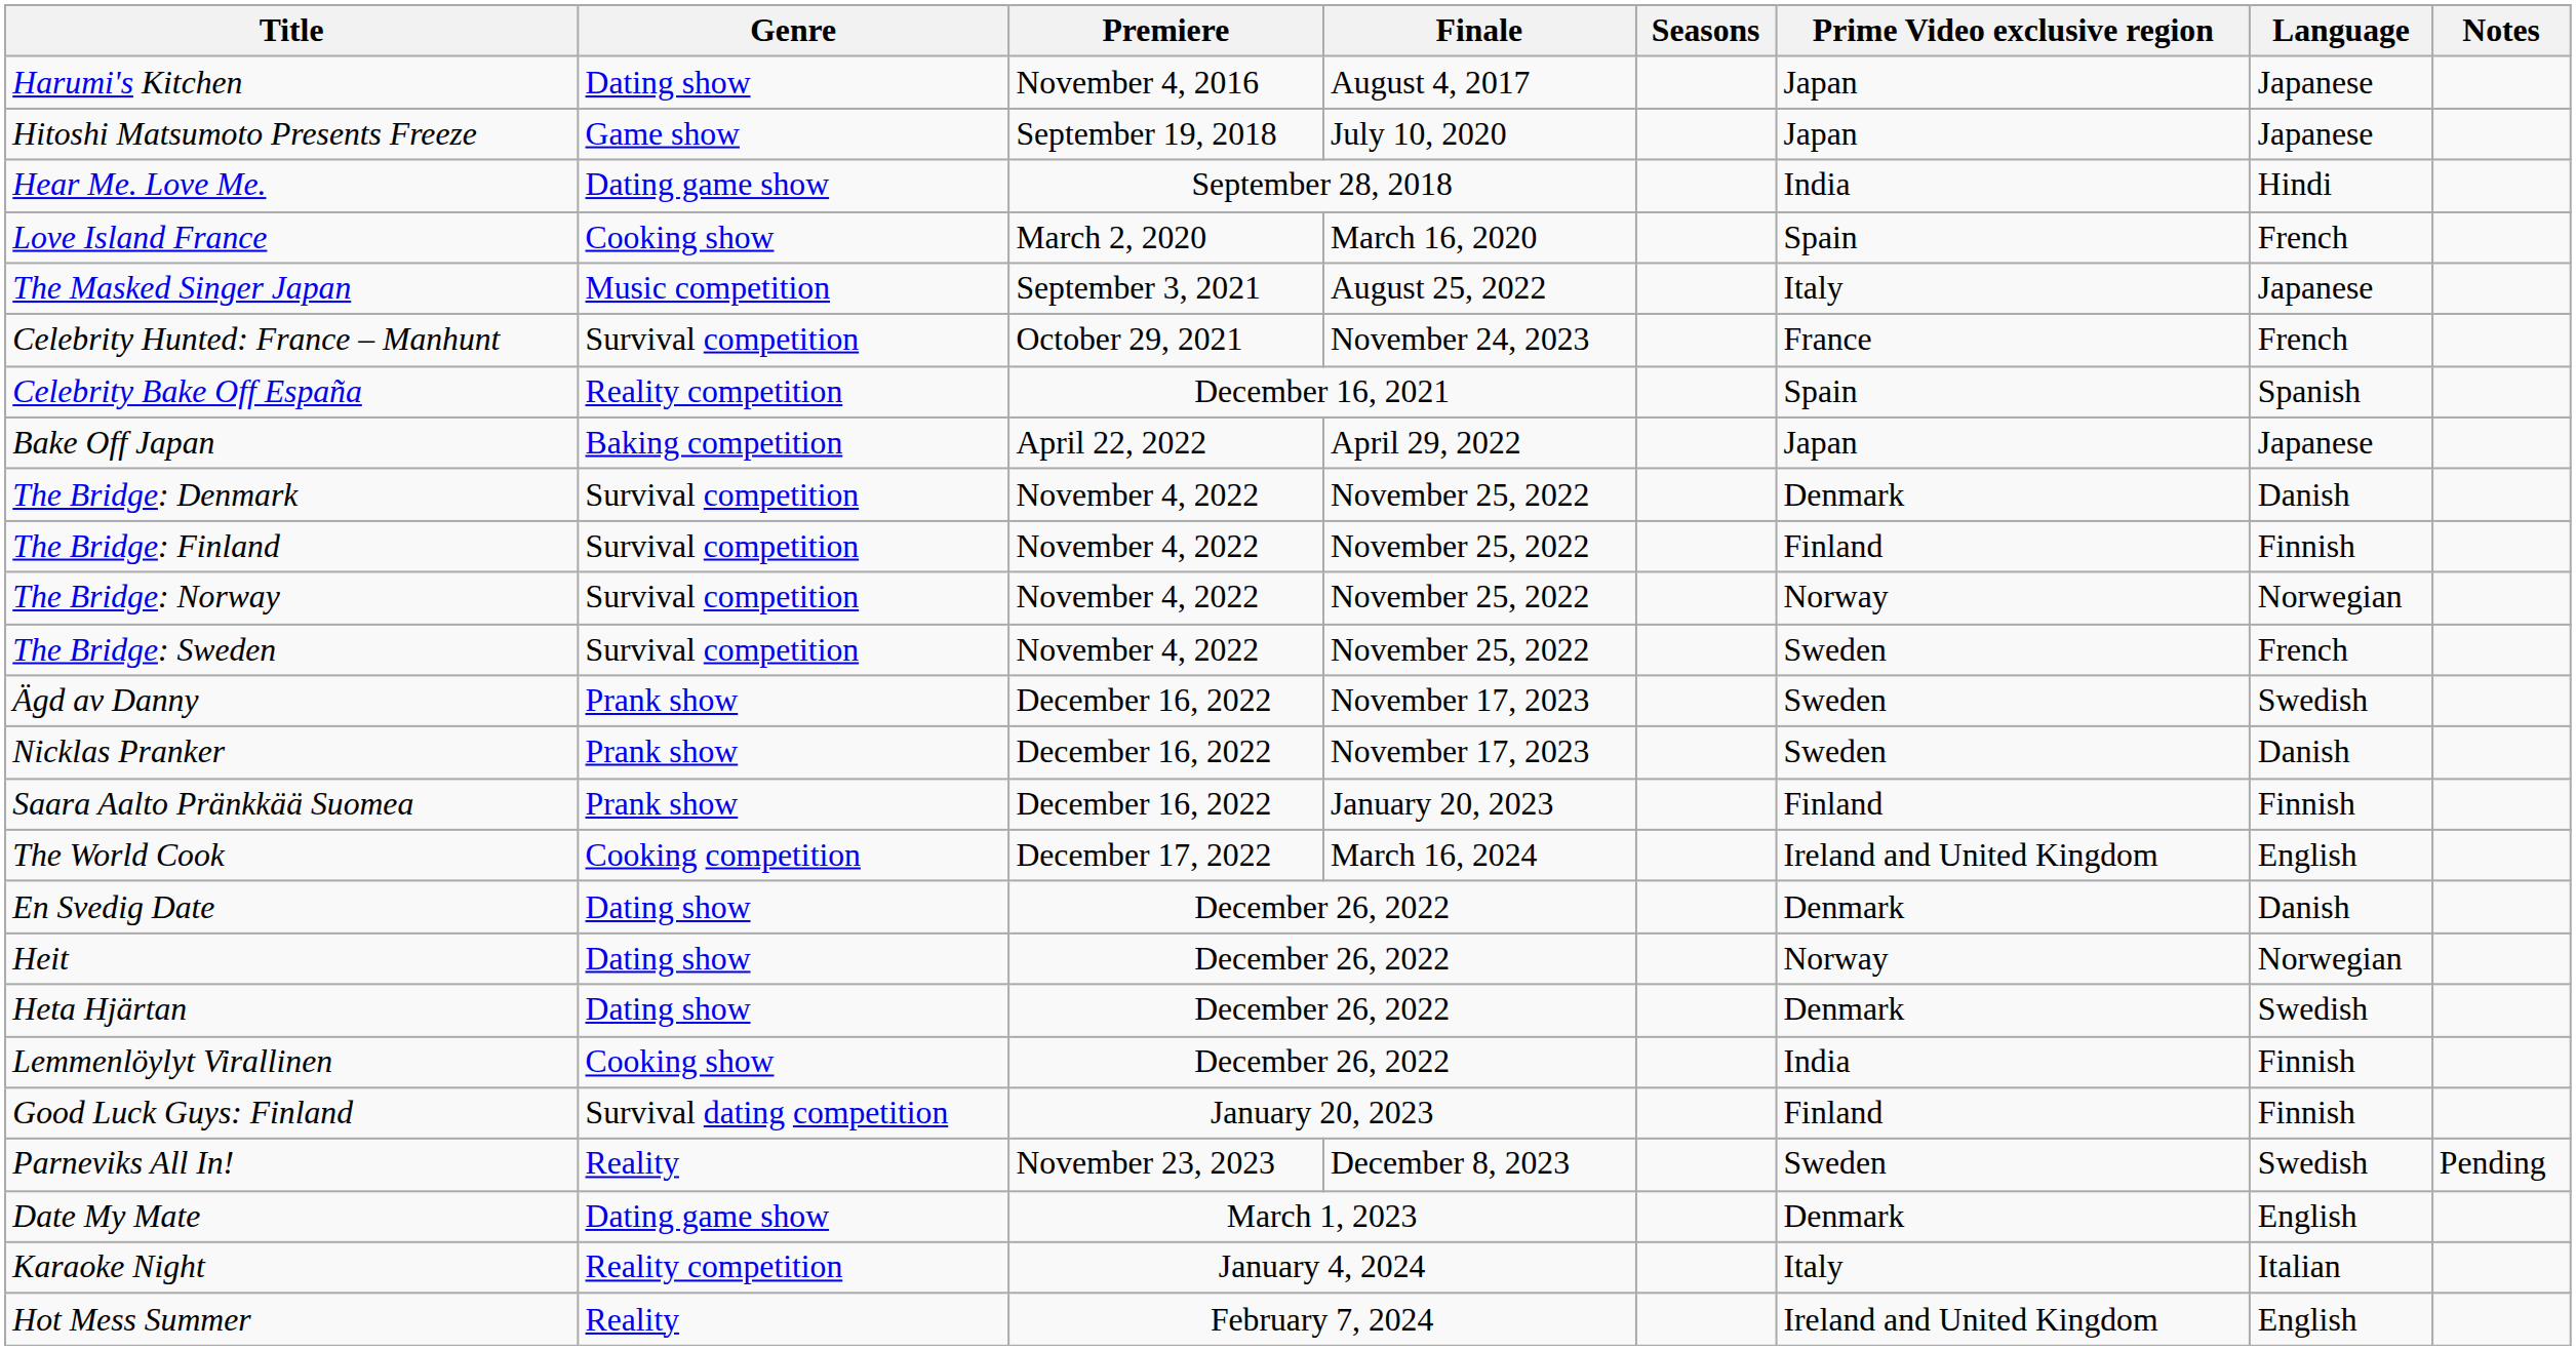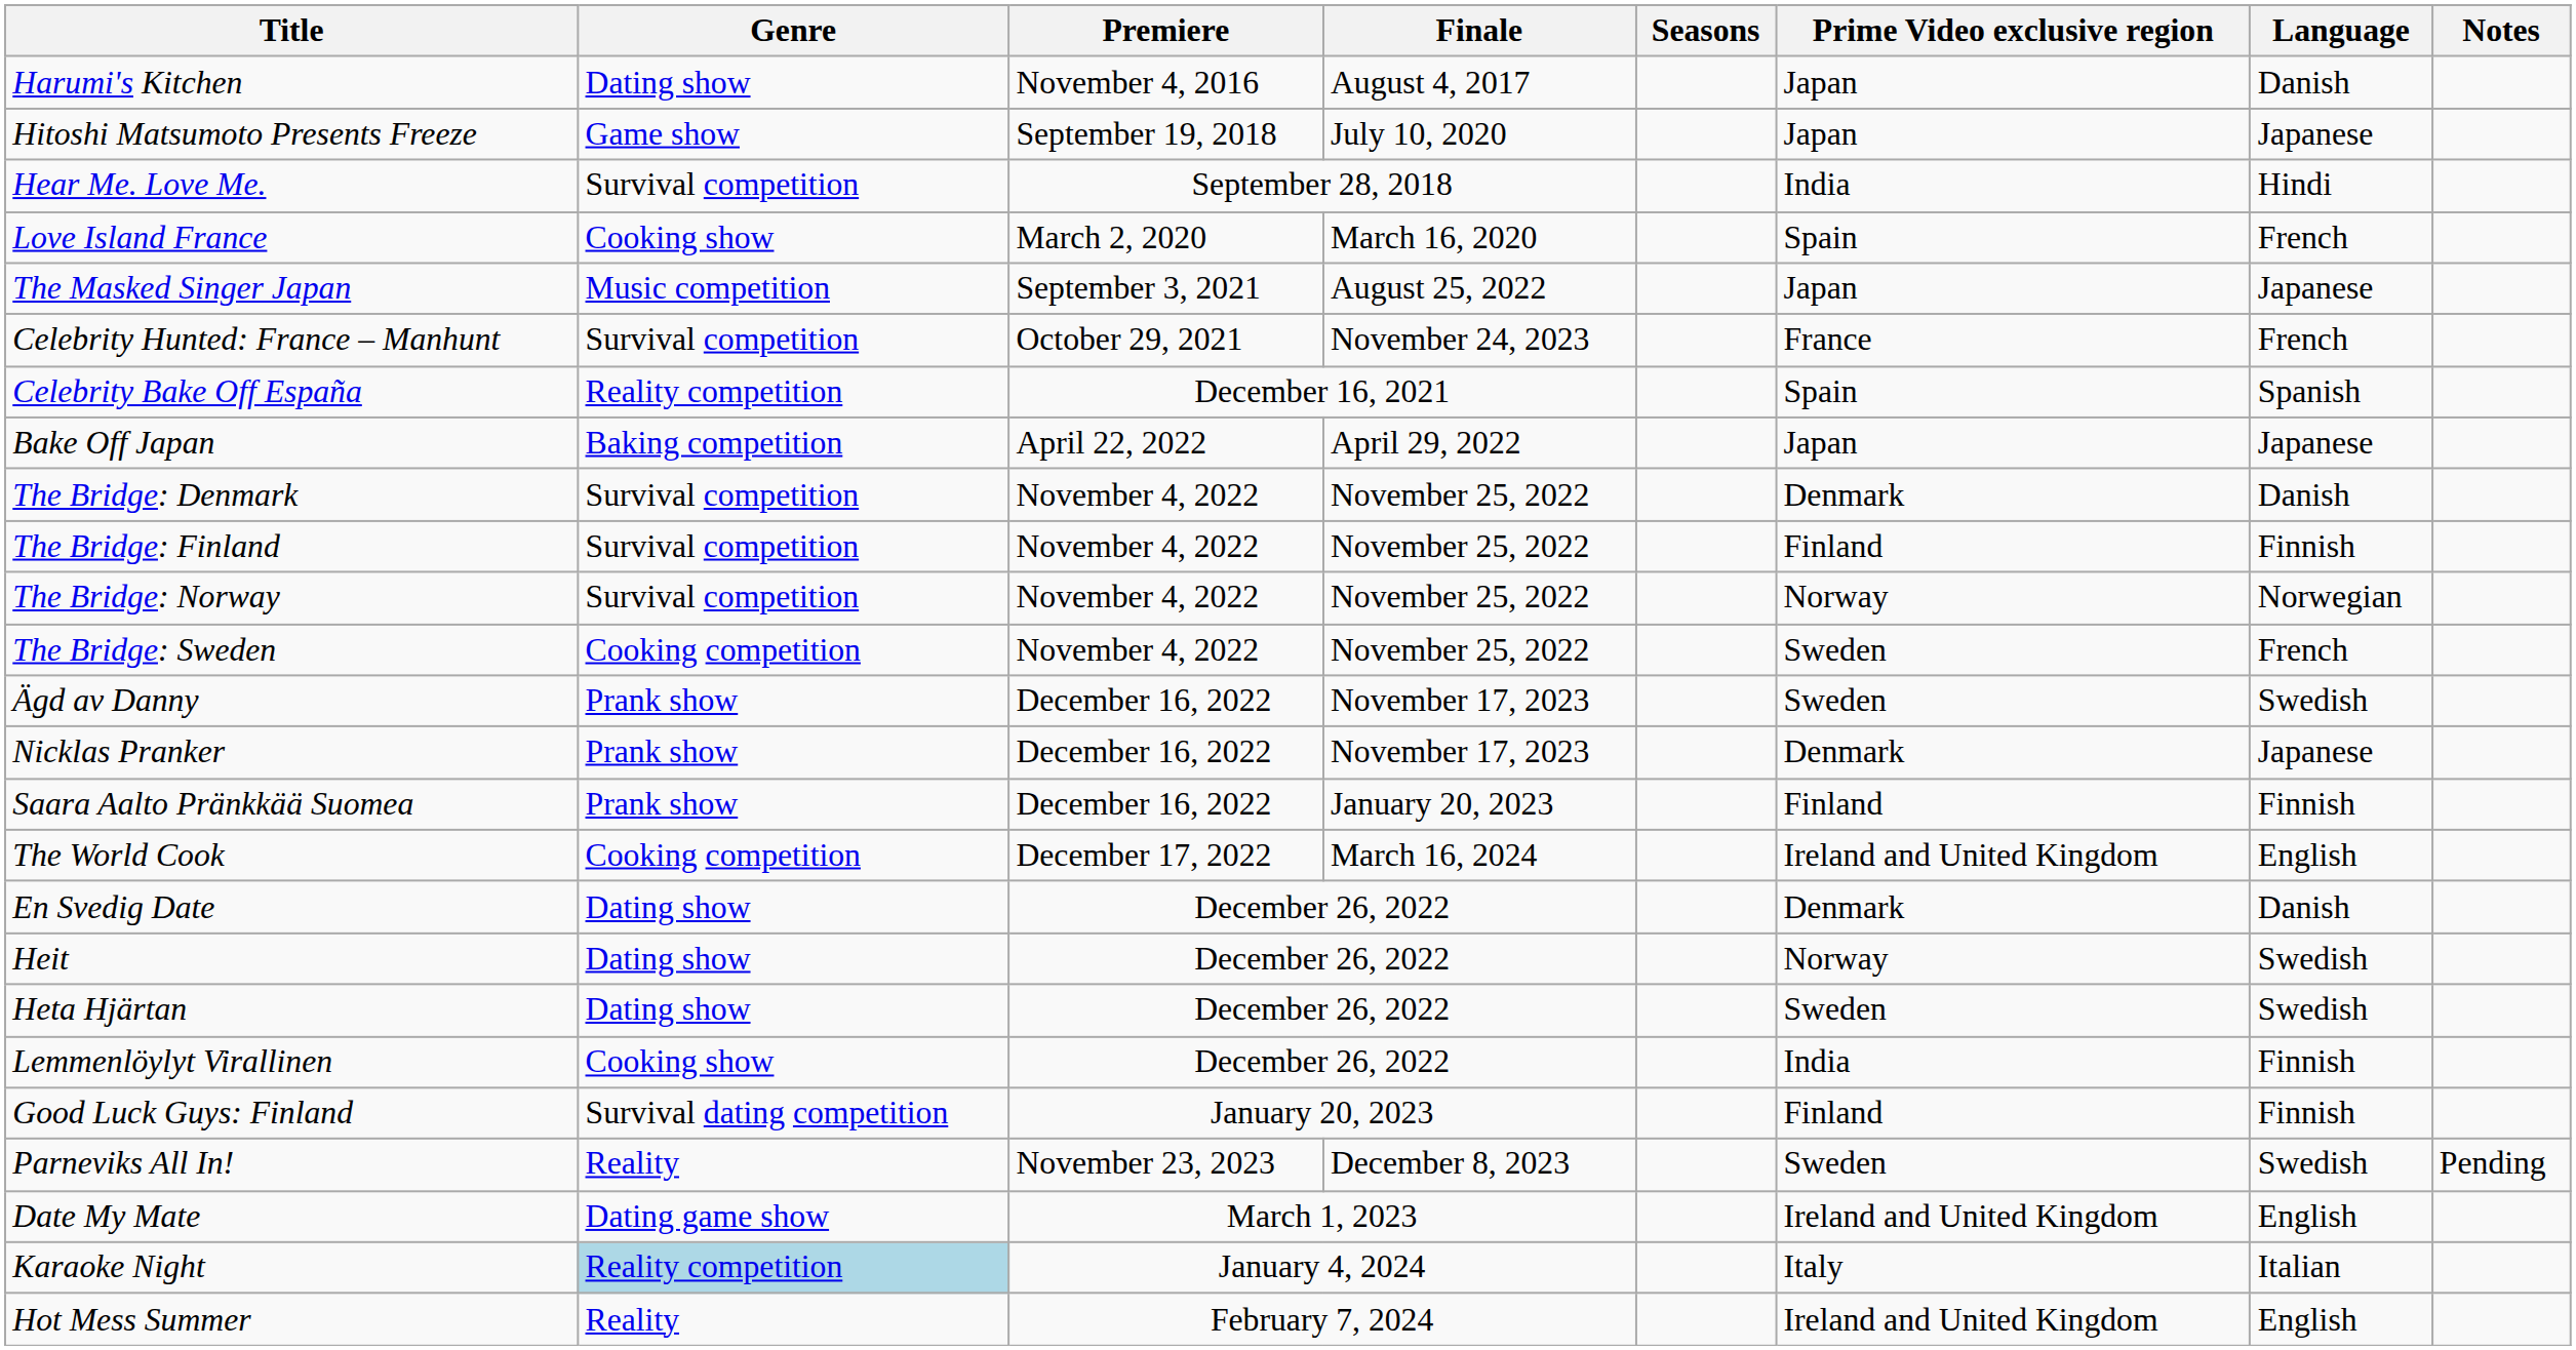 <table class="wikitable sortable" style="width:100%;">
 <tr>
 <th>Title</th>
 <th>Genre</th>
 <th>Premiere</th>
 <th>Finale</th>
 <th>Seasons</th>
 <th>Prime Video exclusive region</th>
 <th>Language</th>
 <th>Notes</th>
 </tr>
 <tr>
 <td><em><a href='#'>Harumi's</a> Kitchen</em></td>
 <td><a href='#'>Dating show</a></td>
 <td>November 4, 2016</td>
 <td>August 4, 2017</td>
 <td></td>
 <td>Japan</td>
-<td>Japanese</td>
+<td>Danish</td>
 <td></td>
 </tr>
 <tr>
 <td><em>Hitoshi Matsumoto Presents Freeze</em></td>
 <td><a href='#'>Game show</a></td>
 <td>September 19, 2018</td>
 <td>July 10, 2020</td>
 <td></td>
 <td>Japan</td>
 <td>Japanese</td>
 <td></td>
 </tr>
 <tr>
 <td><em><a href='#'>Hear Me. Love Me.</a></em></td>
-<td><a href='#'>Dating game show</a></td>
+<td>Survival <a href='#'>competition</a></td>
 <td colspan="2" style="text-align:center">September 28, 2018</td>
 <td></td>
 <td>India</td>
 <td>Hindi</td>
 <td></td>
 </tr>
 <tr>
 <td><em><a href='#'>Love Island France</a></em></td>
 <td><a href='#'>Cooking show</a></td>
 <td>March 2, 2020</td>
 <td>March 16, 2020</td>
 <td></td>
 <td>Spain</td>
 <td>French</td>
 <td></td>
 </tr>
 <tr>
 <td><em><a href='#'>The Masked Singer Japan</a></em></td>
 <td><a href='#'>Music competition</a></td>
 <td>September 3, 2021</td>
 <td>August 25, 2022</td>
 <td></td>
-<td>Italy</td>
+<td>Japan</td>
 <td>Japanese</td>
 <td></td>
 </tr>
 <tr>
 <td><em>Celebrity Hunted: France – Manhunt</em></td>
 <td>Survival <a href='#'>competition</a></td>
 <td>October 29, 2021</td>
 <td>November 24, 2023</td>
 <td></td>
 <td>France</td>
 <td>French</td>
 <td></td>
 </tr>
 <tr>
 <td><em><a href='#'>Celebrity Bake Off España</a></em></td>
 <td><a href='#'>Reality competition</a></td>
 <td colspan="2" style="text-align:center">December 16, 2021</td>
 <td></td>
 <td>Spain</td>
 <td>Spanish</td>
 <td></td>
 </tr>
 <tr>
 <td><em>Bake Off Japan</em></td>
 <td><a href='#'>Baking competition</a></td>
 <td>April 22, 2022</td>
 <td>April 29, 2022</td>
 <td></td>
 <td>Japan</td>
 <td>Japanese</td>
 <td></td>
 </tr>
 <tr>
 <td><em><a href='#'>The Bridge</a>: Denmark</em></td>
 <td>Survival <a href='#'>competition</a></td>
 <td>November 4, 2022</td>
 <td>November 25, 2022</td>
 <td></td>
 <td>Denmark</td>
 <td>Danish</td>
 <td></td>
 </tr>
 <tr>
 <td><em><a href='#'>The Bridge</a>: Finland</em></td>
 <td>Survival <a href='#'>competition</a></td>
 <td>November 4, 2022</td>
 <td>November 25, 2022</td>
 <td></td>
 <td>Finland</td>
 <td>Finnish</td>
 <td></td>
 </tr>
 <tr>
 <td><em><a href='#'>The Bridge</a>: Norway</em></td>
 <td>Survival <a href='#'>competition</a></td>
 <td>November 4, 2022</td>
 <td>November 25, 2022</td>
 <td></td>
 <td>Norway</td>
 <td>Norwegian</td>
 <td></td>
 </tr>
 <tr>
 <td><em><a href='#'>The Bridge</a>: Sweden</em></td>
-<td>Survival <a href='#'>competition</a></td>
+<td><a href='#'>Cooking</a> <a href='#'>competition</a></td>
 <td>November 4, 2022</td>
 <td>November 25, 2022</td>
 <td></td>
 <td>Sweden</td>
 <td>French</td>
 <td></td>
 </tr>
 <tr>
 <td><em>Ägd av Danny</em></td>
 <td><a href='#'>Prank show</a></td>
 <td>December 16, 2022</td>
 <td>November 17, 2023</td>
 <td></td>
 <td>Sweden</td>
 <td>Swedish</td>
 <td></td>
 </tr>
 <tr>
 <td><em>Nicklas Pranker</em></td>
 <td><a href='#'>Prank show</a></td>
 <td>December 16, 2022</td>
 <td>November 17, 2023</td>
 <td></td>
-<td>Sweden</td>
-<td>Danish</td>
+<td>Denmark</td>
+<td>Japanese</td>
 <td></td>
 </tr>
 <tr>
 <td><em>Saara Aalto Pränkkää Suomea</em></td>
 <td><a href='#'>Prank show</a></td>
 <td>December 16, 2022</td>
 <td>January 20, 2023</td>
 <td></td>
 <td>Finland</td>
 <td>Finnish</td>
 <td></td>
 </tr>
 <tr>
 <td><em>The World Cook</em></td>
 <td><a href='#'>Cooking</a> <a href='#'>competition</a></td>
 <td>December 17, 2022</td>
 <td>March 16, 2024</td>
 <td></td>
 <td>Ireland and United Kingdom</td>
 <td>English</td>
 <td></td>
 </tr>
 <tr>
 <td><em>En Svedig Date</em></td>
 <td><a href='#'>Dating show</a></td>
 <td colspan="2" style="text-align:center">December 26, 2022</td>
 <td></td>
 <td>Denmark</td>
 <td>Danish</td>
 <td></td>
 </tr>
 <tr>
 <td><em>Heit</em></td>
 <td><a href='#'>Dating show</a></td>
 <td colspan="2" style="text-align:center">December 26, 2022</td>
 <td></td>
 <td>Norway</td>
-<td>Norwegian</td>
+<td>Swedish</td>
 <td></td>
 </tr>
 <tr>
 <td><em>Heta Hjärtan</em></td>
 <td><a href='#'>Dating show</a></td>
 <td colspan="2" style="text-align:center">December 26, 2022</td>
 <td></td>
-<td>Denmark</td>
+<td>Sweden</td>
 <td>Swedish</td>
 <td></td>
 </tr>
 <tr>
 <td><em>Lemmenlöylyt Virallinen</em></td>
 <td><a href='#'>Cooking show</a></td>
 <td colspan="2" style="text-align:center">December 26, 2022</td>
 <td></td>
 <td>India</td>
 <td>Finnish</td>
 <td></td>
 </tr>
 <tr>
 <td><em>Good Luck Guys: Finland</em></td>
 <td>Survival <a href='#'>dating</a> <a href='#'>competition</a></td>
 <td colspan="2" style="text-align:center">January 20, 2023</td>
 <td></td>
 <td>Finland</td>
 <td>Finnish</td>
 <td></td>
 </tr>
 <tr>
 <td><em>Parneviks All In!</em></td>
 <td><a href='#'>Reality</a></td>
 <td>November 23, 2023</td>
 <td>December 8, 2023</td>
 <td></td>
 <td>Sweden</td>
 <td>Swedish</td>
 <td>Pending</td>
 </tr>
 <tr>
 <td><em>Date My Mate</em></td>
 <td><a href='#'>Dating game show</a></td>
 <td colspan="2" style="text-align:center">March 1, 2023</td>
 <td></td>
-<td>Denmark</td>
+<td>Ireland and United Kingdom</td>
 <td>English</td>
 </tr>
 <tr>
 <td><em>Karaoke Night</em></td>
-<td><a href='#'>Reality competition</a></td>
+<td style="background: lightblue;"><a href='#'>Reality competition</a></td>
 <td colspan="2" style="text-align:center">January 4, 2024</td>
 <td></td>
 <td>Italy</td>
 <td>Italian</td>
 <td></td>
 </tr>
 <tr>
 <td><em>Hot Mess Summer</em></td>
 <td><a href='#'>Reality</a></td>
 <td colspan="2" style="text-align:center">February 7, 2024</td>
 <td></td>
 <td>Ireland and United Kingdom</td>
 <td>English</td>
 <td></td>
 </tr>
 </table>
